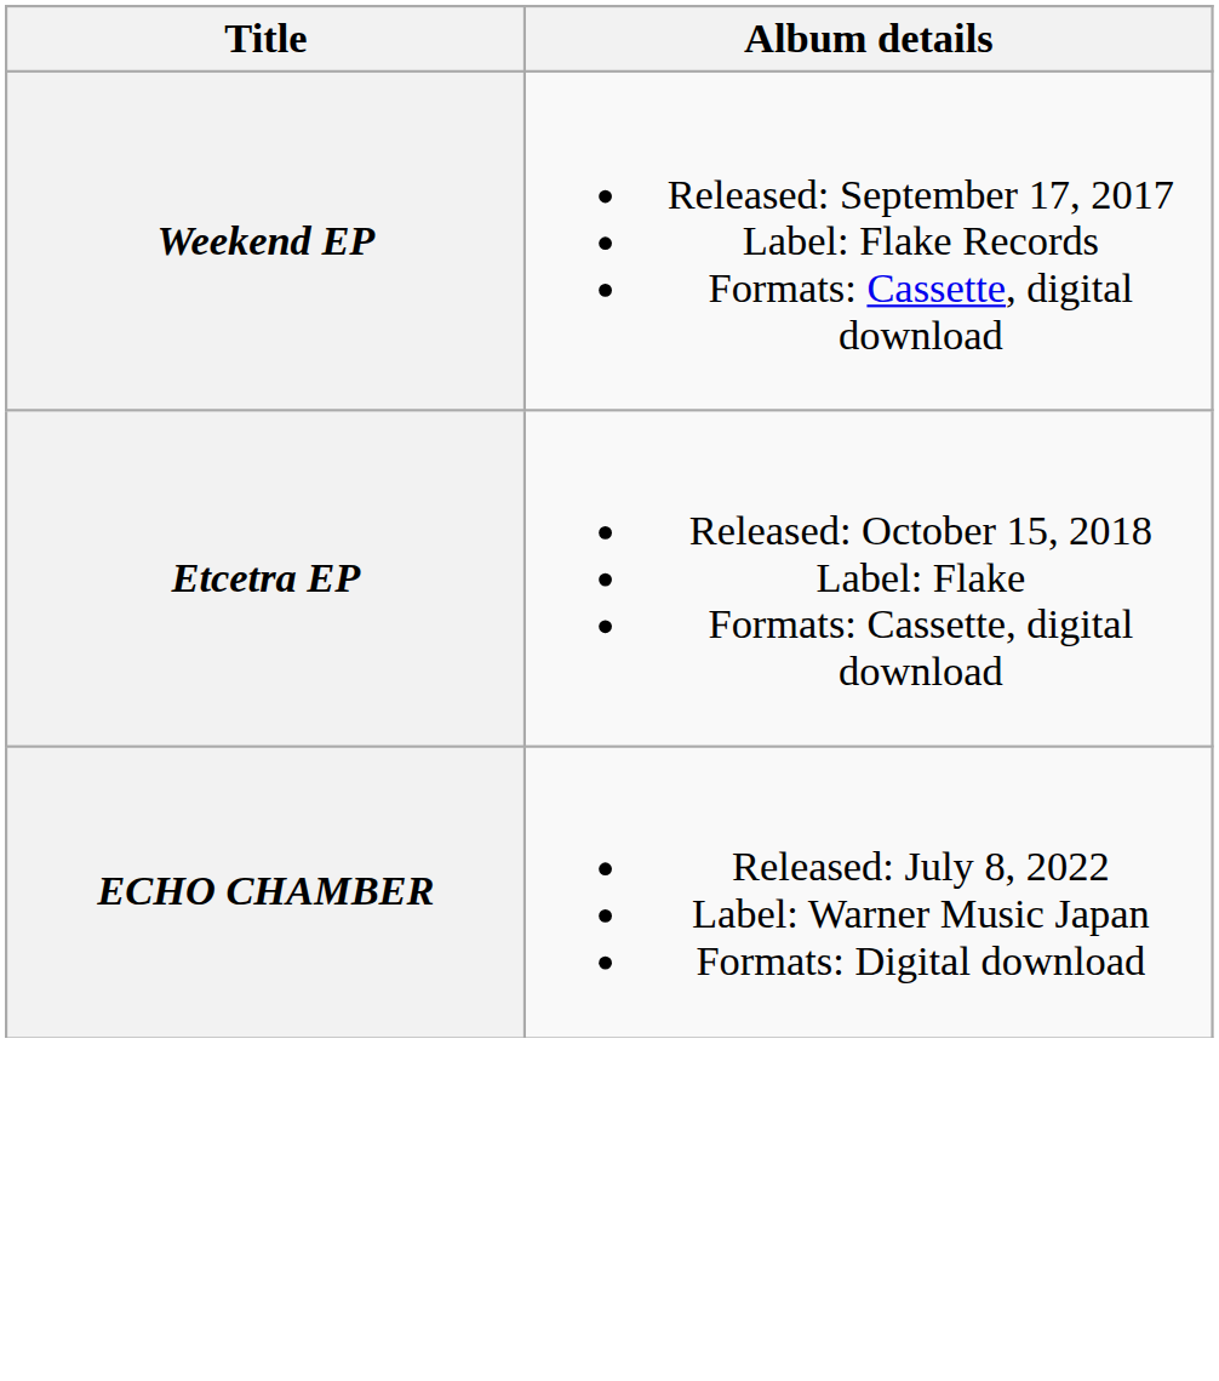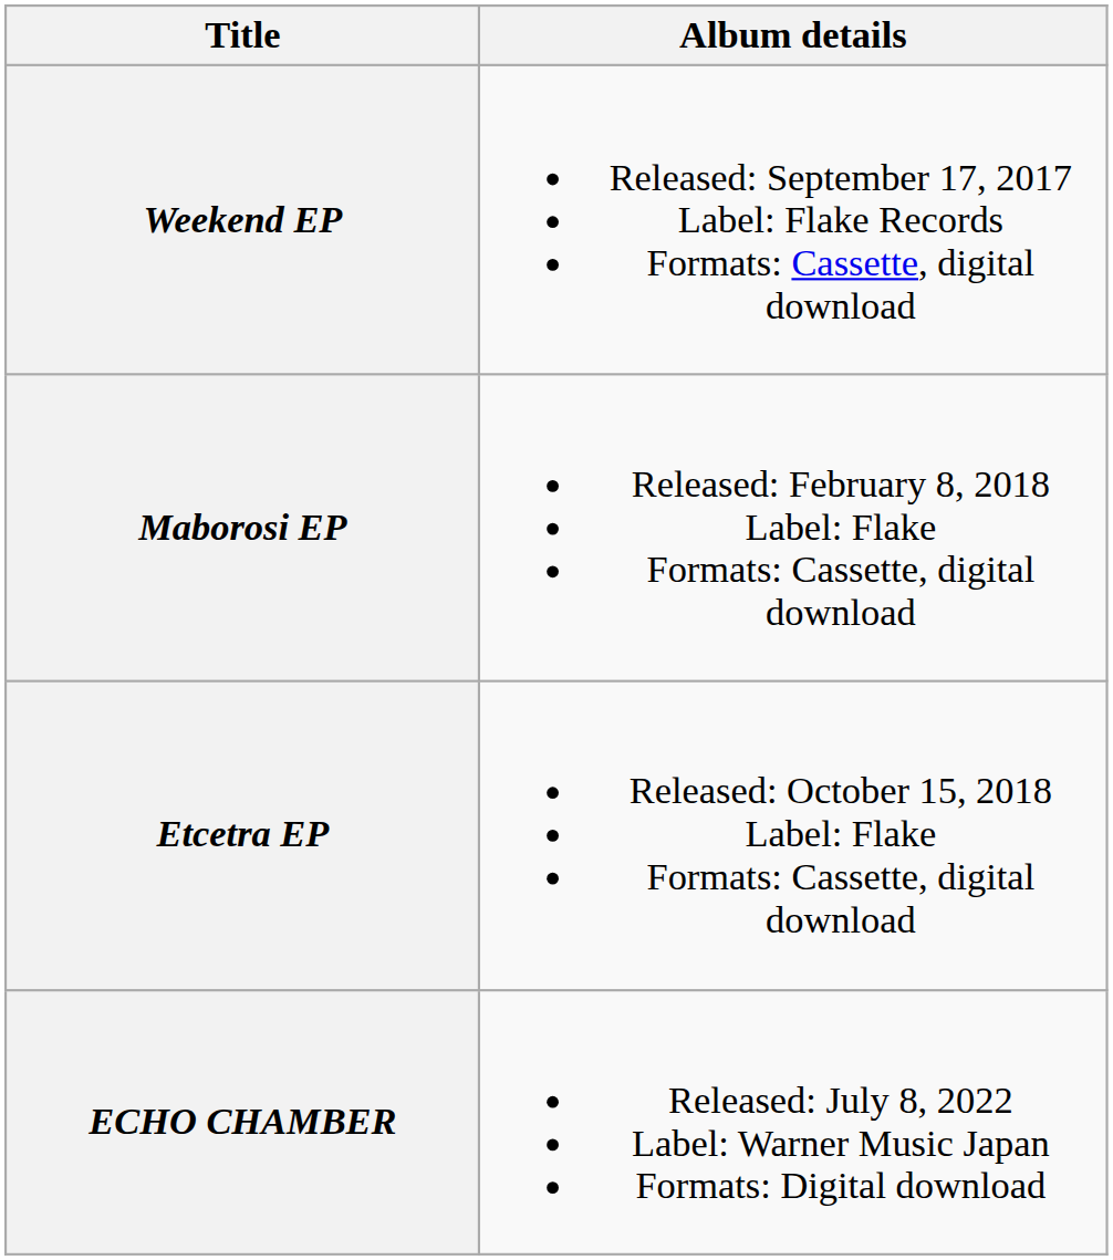 <table class="wikitable plainrowheaders" style="text-align:center;">
 <tr>
 <th style="width:12em;" rowspan="1">Title</th>
 <th style="width:16em;" rowspan="1">Album details</th>
 </tr>
 <tr>
 <th scope="row"><em>Weekend EP</em></th>
 <td><br><ul><li>Released: September 17, 2017</li><li>Label: Flake Records</li><li>Formats: <a href='#'>Cassette</a>, digital download</li></ul></td>
 </tr>
 <tr>
+<th scope="row"><em>Maborosi EP</em></th>
+<td><br><ul><li>Released: February 8, 2018</li><li>Label: Flake</li><li>Formats: Cassette, digital download</li></ul></td>
+</tr>
+<tr>
 <th scope="row"><em>Etcetra EP</em></th>
 <td><br><ul><li>Released: October 15, 2018</li><li>Label: Flake</li><li>Formats: Cassette, digital download</li></ul></td>
 </tr>
 <tr>
 <th scope="row"><em>ECHO CHAMBER</em></th>
 <td><br><ul><li>Released: July 8, 2022</li><li>Label: Warner Music Japan</li><li>Formats: Digital download</li></ul></td>
 </tr>
 </table>
